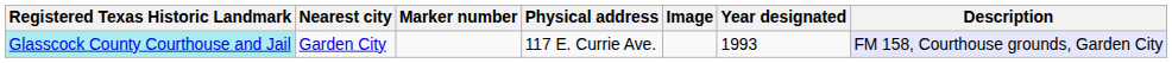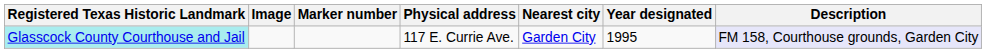 <table class="wikitable sortable">
 <tr>
 <th>Registered Texas Historic Landmark</th>
-<th>Nearest city</th>
+<th>Image</th>
 <th>Marker number</th>
 <th>Physical address</th>
-<th>Image</th>
+<th>Nearest city</th>
 <th>Year designated</th>
 <th>Description</th>
 </tr>
 <tr>
 <td style="background: #A8EDEF"><a href='#'>Glasscock County Courthouse and Jail</a></td>
-<td><a href='#'>Garden City</a></td>
+<td></td>
 <td></td>
 <td>117 E. Currie Ave.<br></td>
-<td></td>
-<td>1993</td>
+<td><a href='#'>Garden City</a></td>
+<td>1995</td>
 <td style="background: lavender;">FM 158, Courthouse grounds, Garden City</td>
 </tr>
 </table>
